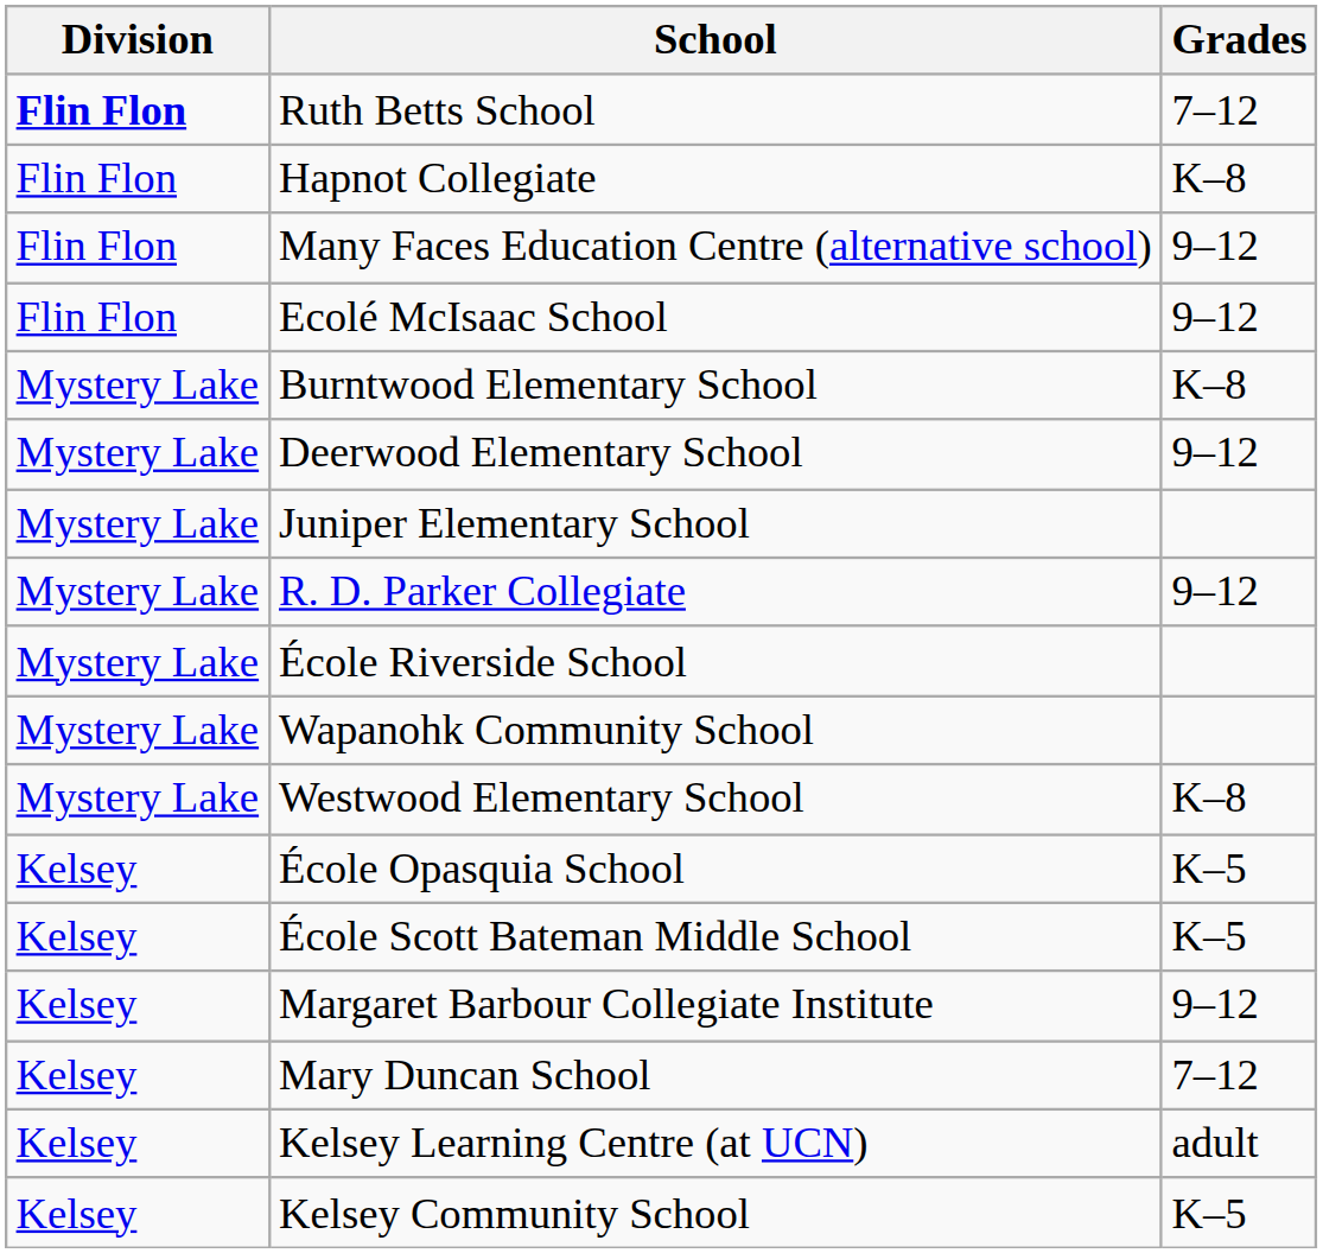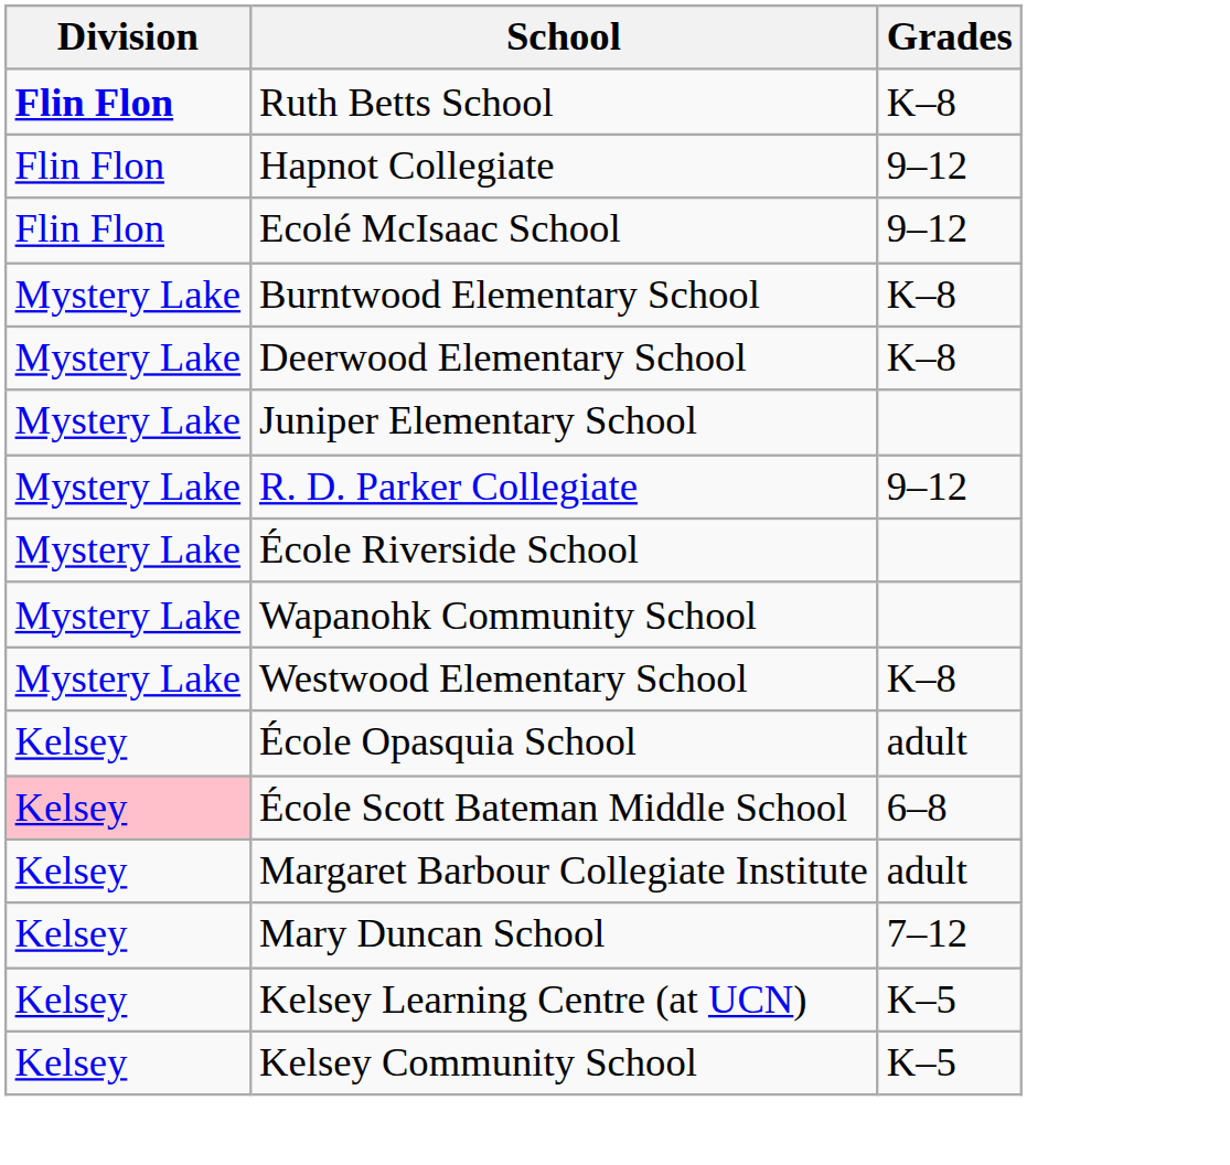 <table class="wikitable">
 <tr>
 <th>Division</th>
 <th>School</th>
 <th>Grades</th>
 </tr>
 <tr>
 <td><strong><a href='#'>Flin Flon</a></strong></td>
 <td>Ruth Betts School</td>
-<td>7–12</td>
+<td>K–8</td>
 </tr>
 <tr>
 <td><a href='#'>Flin Flon</a></td>
 <td>Hapnot Collegiate</td>
-<td>K–8</td>
-</tr>
-<tr>
-<td><a href='#'>Flin Flon</a></td>
-<td>Many Faces Education Centre (<a href='#'>alternative school</a>)</td>
 <td>9–12</td>
 </tr>
 <tr>
 <td><a href='#'>Flin Flon</a></td>
 <td>Ecolé McIsaac School</td>
 <td>9–12</td>
 </tr>
 <tr>
 <td><a href='#'>Mystery Lake</a></td>
 <td>Burntwood Elementary School</td>
 <td>K–8</td>
 </tr>
 <tr>
 <td><a href='#'>Mystery Lake</a></td>
 <td>Deerwood Elementary School</td>
-<td>9–12</td>
+<td>K–8</td>
 </tr>
 <tr>
 <td><a href='#'>Mystery Lake</a></td>
 <td>Juniper Elementary School</td>
 <td></td>
 </tr>
 <tr>
 <td><a href='#'>Mystery Lake</a></td>
 <td><a href='#'>R. D. Parker Collegiate</a></td>
 <td>9–12</td>
 </tr>
 <tr>
 <td><a href='#'>Mystery Lake</a></td>
 <td>École Riverside School</td>
 <td></td>
 </tr>
 <tr>
 <td><a href='#'>Mystery Lake</a></td>
 <td>Wapanohk Community School</td>
 <td></td>
 </tr>
 <tr>
 <td><a href='#'>Mystery Lake</a></td>
 <td>Westwood Elementary School</td>
 <td>K–8</td>
 </tr>
 <tr>
 <td><a href='#'>Kelsey</a></td>
 <td>École Opasquia School</td>
-<td>K–5</td>
+<td>adult</td>
 </tr>
 <tr>
-<td><a href='#'>Kelsey</a></td>
+<td style="background: pink;"><a href='#'>Kelsey</a></td>
 <td>École Scott Bateman Middle School</td>
-<td>K–5</td>
+<td>6–8</td>
 </tr>
 <tr>
 <td><a href='#'>Kelsey</a></td>
 <td>Margaret Barbour Collegiate Institute</td>
-<td>9–12</td>
+<td>adult</td>
 </tr>
 <tr>
 <td><a href='#'>Kelsey</a></td>
 <td>Mary Duncan School</td>
 <td>7–12</td>
 </tr>
 <tr>
 <td><a href='#'>Kelsey</a></td>
 <td>Kelsey Learning Centre (at <a href='#'>UCN</a>)</td>
-<td>adult</td>
+<td>K–5</td>
 </tr>
 <tr>
 <td><a href='#'>Kelsey</a></td>
 <td>Kelsey Community School</td>
 <td>K–5</td>
 </tr>
 </table>
